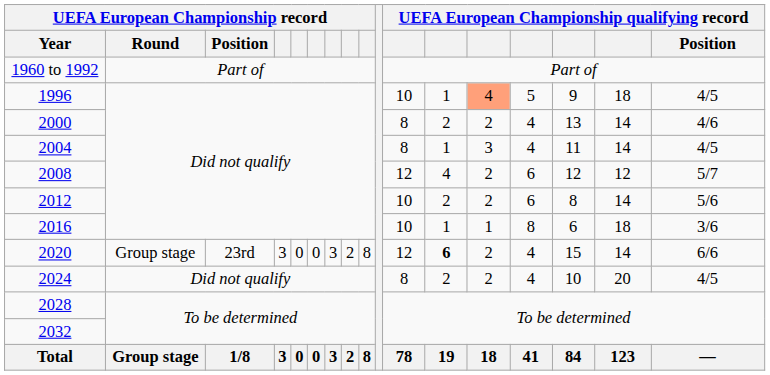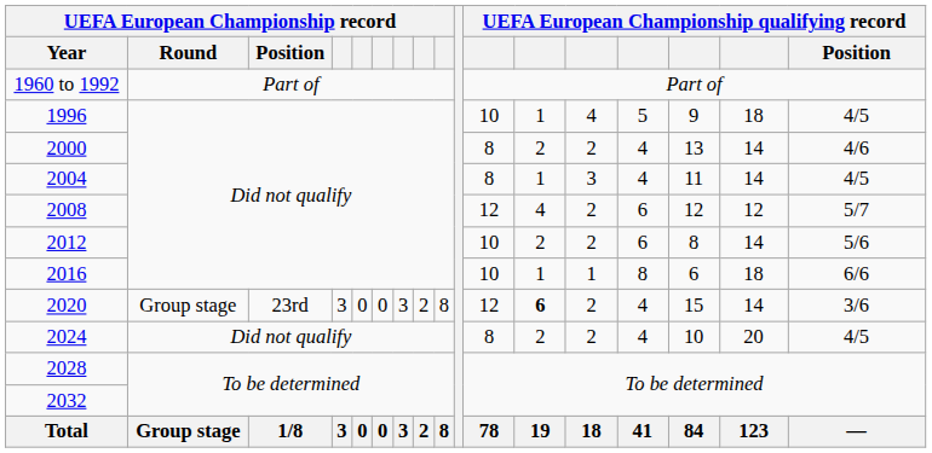 <table class="wikitable" style="text-align: center;">
 <tr>
 <th colspan=9><a href='#'>UEFA European Championship</a> record</th>
 <th width=1% rowspan=52></th>
 <th colspan=8><a href='#'>UEFA European Championship qualifying</a> record</th>
 </tr>
 <tr>
 <th>Year</th>
 <th>Round</th>
 <th>Position</th>
 <th></th>
 <th></th>
 <th></th>
 <th></th>
 <th></th>
 <th></th>
 <th></th>
 <th></th>
 <th></th>
 <th></th>
 <th></th>
 <th></th>
 <th>Position</th>
 </tr>
 <tr>
 <td> <a href='#'>1960</a> to  <a href='#'>1992</a></td>
 <td colspan=8><em>Part of </em></td>
 <td colspan=7><em>Part of </em></td>
 </tr>
 <tr>
 <td> <a href='#'>1996</a></td>
 <td rowspan=6 colspan=8><em>Did not qualify</em></td>
 <td>10</td>
 <td>1</td>
-<td style="background: lightsalmon;">4</td>
+<td>4</td>
 <td>5</td>
 <td>9</td>
 <td>18</td>
 <td>4/5</td>
 </tr>
 <tr>
 <td>  <a href='#'>2000</a></td>
 <td>8</td>
 <td>2</td>
 <td>2</td>
 <td>4</td>
 <td>13</td>
 <td>14</td>
 <td>4/6</td>
 </tr>
 <tr>
 <td> <a href='#'>2004</a></td>
 <td>8</td>
 <td>1</td>
 <td>3</td>
 <td>4</td>
 <td>11</td>
 <td>14</td>
 <td>4/5</td>
 </tr>
 <tr>
 <td>  <a href='#'>2008</a></td>
 <td>12</td>
 <td>4</td>
 <td>2</td>
 <td>6</td>
 <td>12</td>
 <td>12</td>
 <td>5/7</td>
 </tr>
 <tr>
 <td>  <a href='#'>2012</a></td>
 <td>10</td>
 <td>2</td>
 <td>2</td>
 <td>6</td>
 <td>8</td>
 <td>14</td>
 <td>5/6</td>
 </tr>
 <tr>
 <td> <a href='#'>2016</a></td>
 <td>10</td>
 <td>1</td>
 <td>1</td>
 <td>8</td>
 <td>6</td>
 <td>18</td>
-<td>3/6 </td>
+<td>6/6</td>
 </tr>
 <tr>
 <td> <a href='#'>2020</a></td>
 <td>Group stage</td>
 <td>23rd</td>
 <td>3</td>
 <td>0</td>
 <td>0</td>
 <td>3</td>
 <td>2</td>
 <td>8</td>
 <td>12</td>
 <td><strong>6</strong></td>
 <td>2</td>
 <td>4</td>
 <td>15</td>
 <td>14</td>
-<td>6/6</td>
+<td>3/6 </td>
 </tr>
 <tr>
 <td> <a href='#'>2024</a></td>
 <td colspan=8><em>Did not qualify</em></td>
 <td>8</td>
 <td>2</td>
 <td>2</td>
 <td>4</td>
 <td>10</td>
 <td>20</td>
 <td>4/5</td>
 </tr>
 <tr>
 <td>  <a href='#'>2028</a></td>
 <td colspan=8 rowspan=2><em>To be determined</em></td>
 <td colspan=7 rowspan=2><em>To be determined</em></td>
 </tr>
 <tr>
 <td>  <a href='#'>2032</a></td>
 </tr>
 <tr>
 <th>Total</th>
 <th>Group stage</th>
 <th>1/8</th>
 <th>3</th>
 <th>0</th>
 <th>0</th>
 <th>3</th>
 <th>2</th>
 <th>8</th>
 <th>78</th>
 <th>19</th>
 <th>18</th>
 <th>41</th>
 <th>84</th>
 <th>123</th>
 <th>—</th>
 </tr>
 </table>
